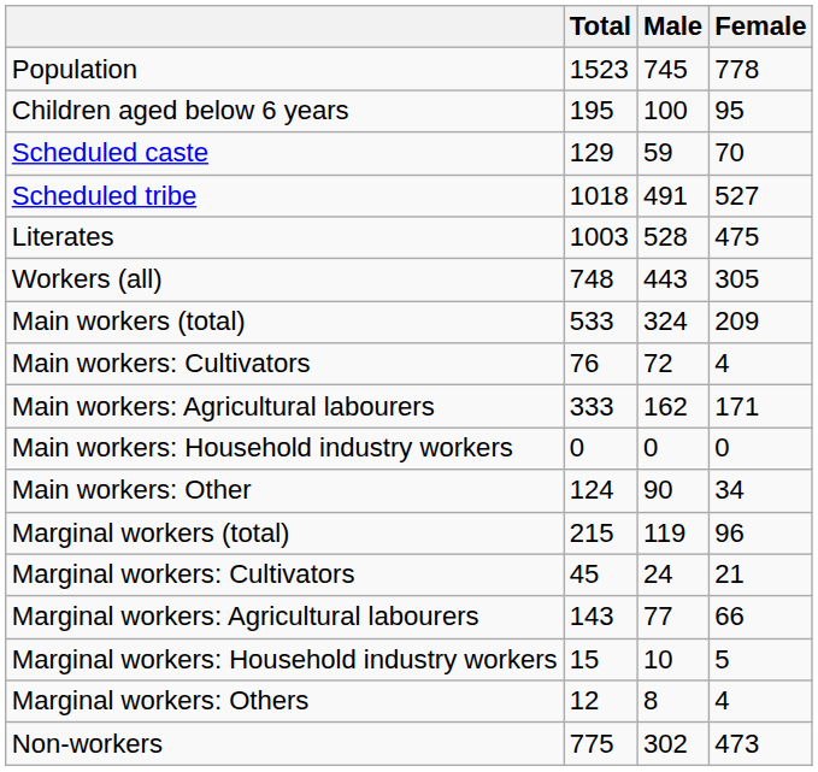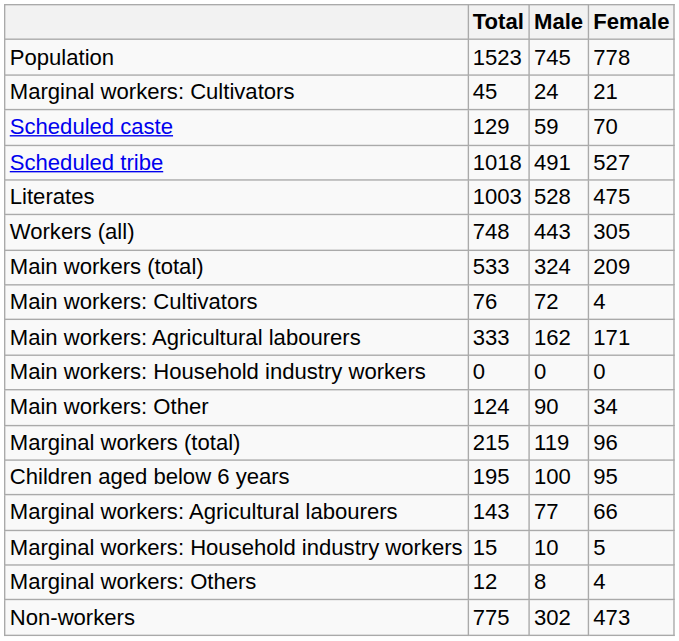 <table class="wikitable sortable">
 <tr>
 <th></th>
 <th>Total</th>
 <th>Male</th>
 <th>Female</th>
 </tr>
 <tr>
 <td>Population</td>
 <td>1523</td>
 <td>745</td>
 <td>778</td>
 </tr>
 <tr>
-<td>Children aged below 6 years</td>
-<td>195</td>
-<td>100</td>
-<td>95</td>
+<td>Marginal workers: Cultivators</td>
+<td>45</td>
+<td>24</td>
+<td>21</td>
 </tr>
 <tr>
 <td><a href='#'>Scheduled caste</a></td>
 <td>129</td>
 <td>59</td>
 <td>70</td>
 </tr>
 <tr>
 <td><a href='#'>Scheduled tribe</a></td>
 <td>1018</td>
 <td>491</td>
 <td>527</td>
 </tr>
 <tr>
 <td>Literates</td>
 <td>1003</td>
 <td>528</td>
 <td>475</td>
 </tr>
 <tr>
 <td>Workers (all)</td>
 <td>748</td>
 <td>443</td>
 <td>305</td>
 </tr>
 <tr>
 <td>Main workers (total)</td>
 <td>533</td>
 <td>324</td>
 <td>209</td>
 </tr>
 <tr>
 <td>Main workers: Cultivators</td>
 <td>76</td>
 <td>72</td>
 <td>4</td>
 </tr>
 <tr>
 <td>Main workers: Agricultural labourers</td>
 <td>333</td>
 <td>162</td>
 <td>171</td>
 </tr>
 <tr>
 <td>Main workers: Household industry workers</td>
 <td>0</td>
 <td>0</td>
 <td>0</td>
 </tr>
 <tr>
 <td>Main workers: Other</td>
 <td>124</td>
 <td>90</td>
 <td>34</td>
 </tr>
 <tr>
 <td>Marginal workers (total)</td>
 <td>215</td>
 <td>119</td>
 <td>96</td>
 </tr>
 <tr>
-<td>Marginal workers: Cultivators</td>
-<td>45</td>
-<td>24</td>
-<td>21</td>
+<td>Children aged below 6 years</td>
+<td>195</td>
+<td>100</td>
+<td>95</td>
 </tr>
 <tr>
 <td>Marginal workers: Agricultural labourers</td>
 <td>143</td>
 <td>77</td>
 <td>66</td>
 </tr>
 <tr>
 <td>Marginal workers: Household industry workers</td>
 <td>15</td>
 <td>10</td>
 <td>5</td>
 </tr>
 <tr>
 <td>Marginal workers: Others</td>
 <td>12</td>
 <td>8</td>
 <td>4</td>
 </tr>
 <tr>
 <td>Non-workers</td>
 <td>775</td>
 <td>302</td>
 <td>473</td>
 </tr>
 </table>
